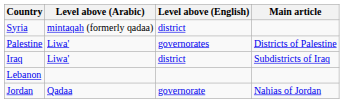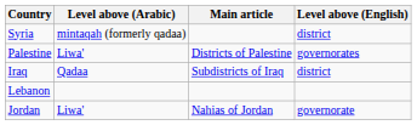 <table class="wikitable sortable">
 <tr>
 <th>Country</th>
 <th>Level above (Arabic)</th>
+<th>Main article</th>
 <th>Level above (English)</th>
-<th>Main article</th>
 </tr>
 <tr>
 <td><a href='#'>Syria</a></td>
 <td><a href='#'>mintaqah</a> (formerly qadaa)</td>
+<td></td>
 <td><a href='#'>district</a></td>
-<td></td>
 </tr>
 <tr>
 <td><a href='#'>Palestine</a></td>
 <td><a href='#'>Liwa'</a></td>
+<td><a href='#'>Districts of Palestine</a></td>
 <td><a href='#'>governorates</a></td>
-<td><a href='#'>Districts of Palestine</a></td>
 </tr>
 <tr>
 <td><a href='#'>Iraq</a></td>
-<td><a href='#'>Liwa'</a></td>
+<td><a href='#'>Qadaa</a></td>
+<td><a href='#'>Subdistricts of Iraq</a></td>
 <td><a href='#'>district</a></td>
-<td><a href='#'>Subdistricts of Iraq</a></td>
 </tr>
 <tr>
 <td><a href='#'>Lebanon</a></td>
 <td></td>
 <td></td>
 <td></td>
 </tr>
 <tr>
 <td><a href='#'>Jordan</a></td>
-<td><a href='#'>Qadaa</a></td>
+<td><a href='#'>Liwa'</a></td>
+<td><a href='#'>Nahias of Jordan</a></td>
 <td><a href='#'>governorate</a></td>
-<td><a href='#'>Nahias of Jordan</a></td>
 </tr>
 </table>
